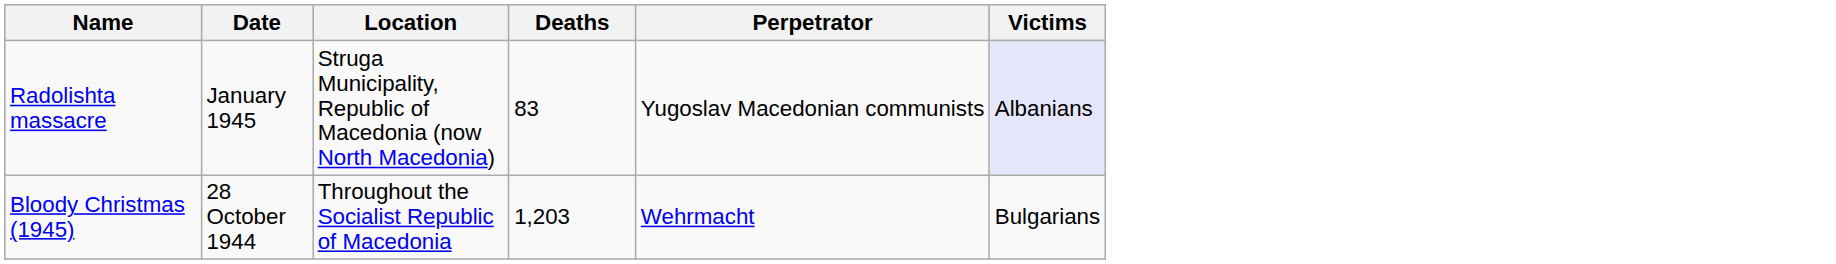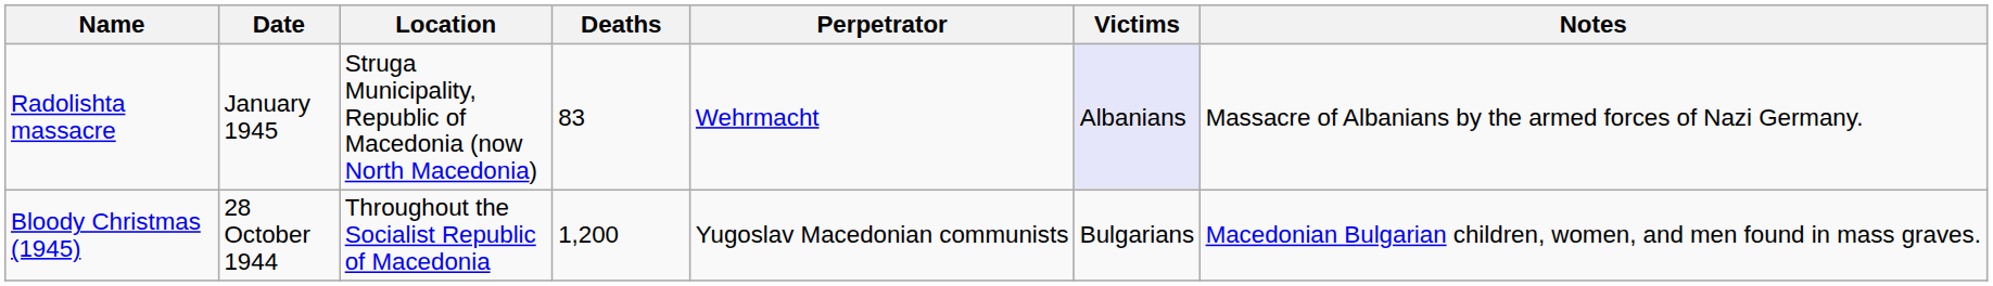 <table class="sortable wikitable" style="font-size:90%;">
 <tr>
 <th style="width:120px;">Name</th>
 <th style="width:65px;">Date</th>
 <th style="width:120px;">Location</th>
 <th style="width:75px;">Deaths</th>
 <th>Perpetrator</th>
 <th>Victims</th>
+<th class="unsortable">Notes</th>
 </tr>
 <tr>
 <td><a href='#'>Radolishta massacre</a></td>
 <td>January 1945</td>
 <td>Struga Municipality, Republic of Macedonia (now <a href='#'>North Macedonia</a>)</td>
 <td>83</td>
-<td>Yugoslav Macedonian communists</td>
+<td><a href='#'>Wehrmacht</a></td>
 <td style="background: lavender;">Albanians</td>
+<td>Massacre of Albanians by the armed forces of Nazi Germany.</td>
 </tr>
 <tr>
 <td><a href='#'>Bloody Christmas (1945)</a></td>
 <td>28 October 1944</td>
 <td>Throughout the <a href='#'>Socialist Republic of Macedonia</a></td>
-<td>1,203</td>
-<td><a href='#'>Wehrmacht</a></td>
+<td>1,200</td>
+<td>Yugoslav Macedonian communists</td>
 <td>Bulgarians</td>
+<td><a href='#'>Macedonian Bulgarian</a> children, women, and men found in mass graves.</td>
 </tr>
 </table>
